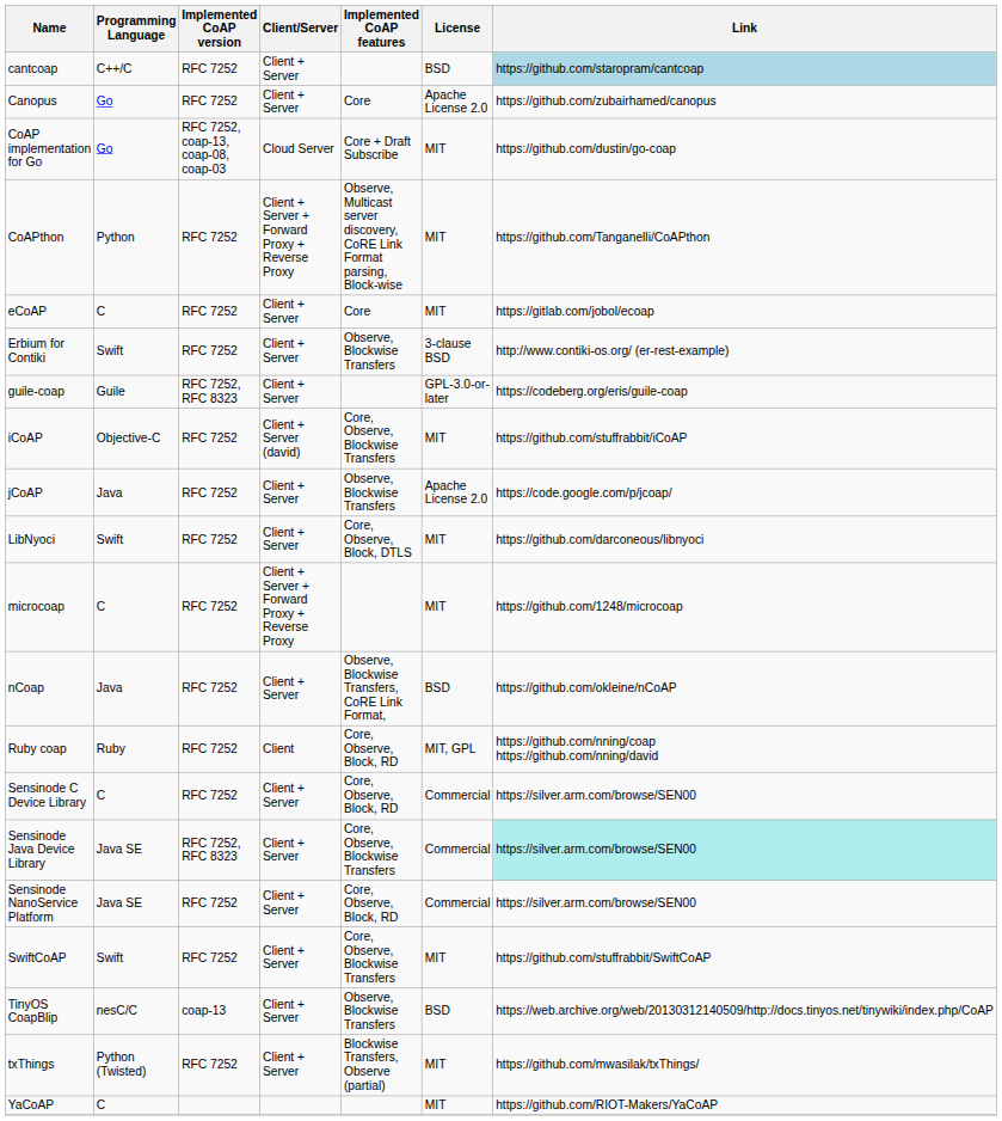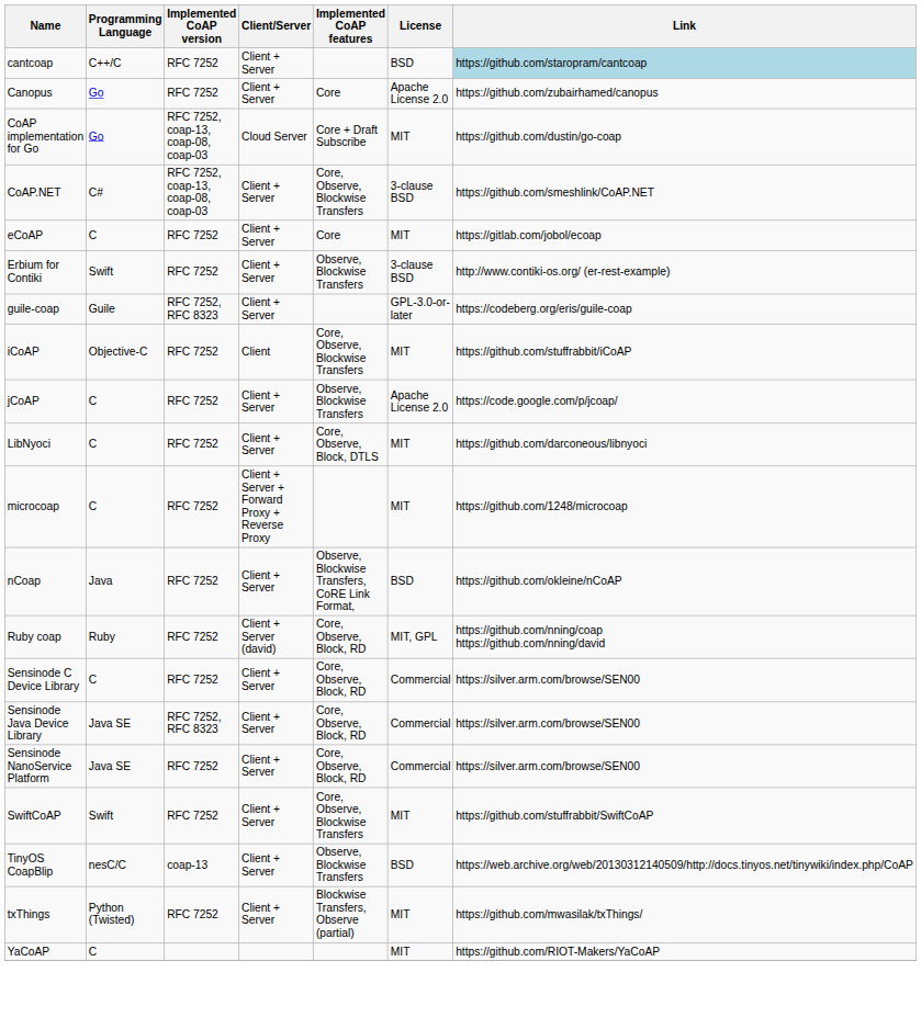 <table class="wikitable sortable">
 <tr>
 <th>Name</th>
 <th>Programming Language</th>
 <th>Implemented CoAP version</th>
 <th>Client/Server</th>
 <th>Implemented CoAP features</th>
 <th>License</th>
 <th>Link</th>
 </tr>
 <tr>
 <td>cantcoap</td>
 <td>C++/C</td>
 <td>RFC 7252</td>
 <td>Client + Server</td>
 <td></td>
 <td>BSD</td>
 <td style="background: lightblue;">https://github.com/staropram/cantcoap</td>
 </tr>
 <tr>
 <td>Canopus</td>
 <td><a href='#'>Go</a></td>
 <td>RFC 7252</td>
 <td>Client + Server</td>
 <td>Core</td>
 <td>Apache License 2.0</td>
 <td>https://github.com/zubairhamed/canopus</td>
 </tr>
 <tr>
 <td>CoAP implementation for Go</td>
 <td><a href='#'>Go</a></td>
 <td>RFC 7252, coap-13, coap-08, coap-03</td>
 <td>Cloud Server</td>
 <td>Core + Draft Subscribe</td>
 <td>MIT</td>
 <td>https://github.com/dustin/go-coap</td>
 </tr>
 <tr>
-<td>CoAPthon</td>
-<td>Python</td>
-<td>RFC 7252</td>
-<td>Client + Server + Forward Proxy + Reverse Proxy</td>
-<td>Observe, Multicast server discovery, CoRE Link Format parsing, Block-wise</td>
-<td>MIT</td>
-<td>https://github.com/Tanganelli/CoAPthon</td>
+<td>CoAP.NET</td>
+<td>C#</td>
+<td>RFC 7252, coap-13, coap-08, coap-03</td>
+<td>Client + Server</td>
+<td>Core, Observe, Blockwise Transfers</td>
+<td>3-clause BSD</td>
+<td>https://github.com/smeshlink/CoAP.NET</td>
 </tr>
 <tr>
 <td>eCoAP</td>
 <td>C</td>
 <td>RFC 7252</td>
 <td>Client + Server</td>
 <td>Core</td>
 <td>MIT</td>
 <td>https://gitlab.com/jobol/ecoap</td>
 </tr>
 <tr>
 <td>Erbium for Contiki</td>
 <td>Swift</td>
 <td>RFC 7252</td>
 <td>Client + Server</td>
 <td>Observe, Blockwise Transfers</td>
 <td>3-clause BSD</td>
 <td>http://www.contiki-os.org/ (er-rest-example)</td>
 </tr>
 <tr>
 <td>guile-coap</td>
 <td>Guile</td>
 <td>RFC 7252, RFC 8323</td>
 <td>Client + Server</td>
 <td></td>
 <td>GPL-3.0-or-later</td>
 <td>https://codeberg.org/eris/guile-coap</td>
 </tr>
 <tr>
 <td>iCoAP</td>
 <td>Objective-C</td>
 <td>RFC 7252</td>
-<td>Client + Server (david)</td>
+<td>Client</td>
 <td>Core, Observe, Blockwise Transfers</td>
 <td>MIT</td>
 <td>https://github.com/stuffrabbit/iCoAP</td>
 </tr>
 <tr>
 <td>jCoAP</td>
-<td>Java</td>
+<td>C</td>
 <td>RFC 7252</td>
 <td>Client + Server</td>
 <td>Observe, Blockwise Transfers</td>
 <td>Apache License 2.0</td>
 <td>https://code.google.com/p/jcoap/</td>
 </tr>
 <tr>
 <td>LibNyoci</td>
-<td>Swift</td>
+<td>C</td>
 <td>RFC 7252</td>
 <td>Client + Server</td>
 <td>Core, Observe, Block, DTLS</td>
 <td>MIT</td>
 <td>https://github.com/darconeous/libnyoci</td>
 </tr>
 <tr>
 <td>microcoap</td>
 <td>C</td>
 <td>RFC 7252</td>
 <td>Client + Server + Forward Proxy + Reverse Proxy</td>
 <td></td>
 <td>MIT</td>
 <td>https://github.com/1248/microcoap</td>
 </tr>
 <tr>
 <td>nCoap</td>
 <td>Java</td>
 <td>RFC 7252</td>
 <td>Client + Server</td>
 <td>Observe, Blockwise Transfers, CoRE Link Format, </td>
 <td>BSD</td>
 <td>https://github.com/okleine/nCoAP</td>
 </tr>
 <tr>
 <td>Ruby coap</td>
 <td>Ruby</td>
 <td>RFC 7252</td>
-<td>Client</td>
+<td>Client + Server (david)</td>
 <td>Core, Observe, Block, RD</td>
 <td>MIT, GPL</td>
 <td>https://github.com/nning/coap<br>https://github.com/nning/david</td>
 </tr>
 <tr>
 <td>Sensinode C Device Library</td>
 <td>C</td>
 <td>RFC 7252</td>
 <td>Client + Server</td>
 <td>Core, Observe, Block, RD</td>
 <td>Commercial</td>
 <td>https://silver.arm.com/browse/SEN00</td>
 </tr>
 <tr>
 <td>Sensinode Java Device Library</td>
 <td>Java SE</td>
 <td>RFC 7252, RFC 8323</td>
 <td>Client + Server</td>
-<td>Core, Observe, Blockwise Transfers</td>
+<td>Core, Observe, Block, RD</td>
 <td>Commercial</td>
-<td style="background: paleturquoise;">https://silver.arm.com/browse/SEN00</td>
+<td>https://silver.arm.com/browse/SEN00</td>
 </tr>
 <tr>
 <td>Sensinode NanoService Platform</td>
 <td>Java SE</td>
 <td>RFC 7252</td>
 <td>Client + Server</td>
 <td>Core, Observe, Block, RD</td>
 <td>Commercial</td>
 <td>https://silver.arm.com/browse/SEN00</td>
 </tr>
 <tr>
 <td>SwiftCoAP</td>
 <td>Swift</td>
 <td>RFC 7252</td>
 <td>Client + Server</td>
 <td>Core, Observe, Blockwise Transfers</td>
 <td>MIT</td>
 <td>https://github.com/stuffrabbit/SwiftCoAP</td>
 </tr>
 <tr>
 <td>TinyOS CoapBlip</td>
 <td>nesC/C</td>
 <td>coap-13</td>
 <td>Client + Server</td>
 <td>Observe, Blockwise Transfers</td>
 <td>BSD</td>
 <td>https://web.archive.org/web/20130312140509/http://docs.tinyos.net/tinywiki/index.php/CoAP</td>
 </tr>
 <tr>
 <td>txThings</td>
 <td>Python (Twisted)</td>
 <td>RFC 7252</td>
 <td>Client + Server</td>
 <td>Blockwise Transfers, Observe (partial)</td>
 <td>MIT</td>
 <td>https://github.com/mwasilak/txThings/</td>
 </tr>
 <tr>
 <td>YaCoAP</td>
 <td>C</td>
 <td></td>
 <td></td>
 <td></td>
 <td>MIT</td>
 <td>https://github.com/RIOT-Makers/YaCoAP</td>
 </tr>
 <tr>
 </tr>
 </table>
